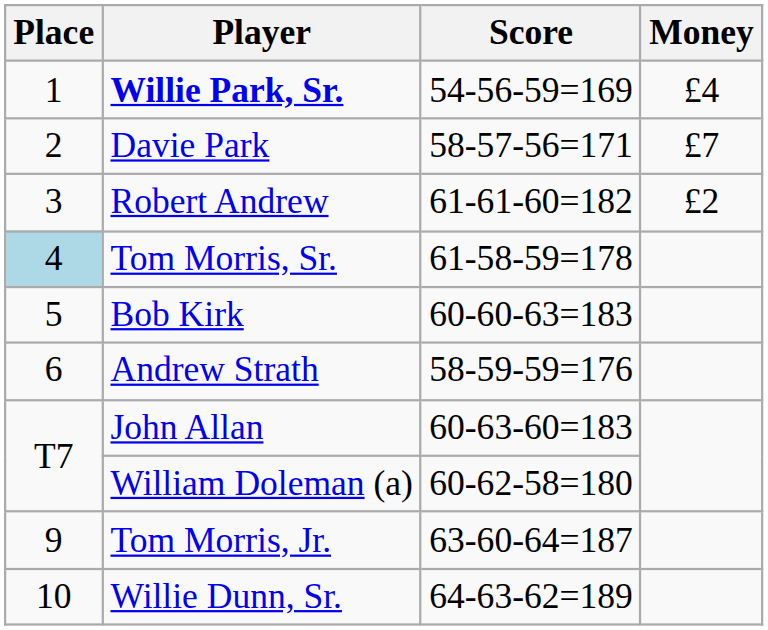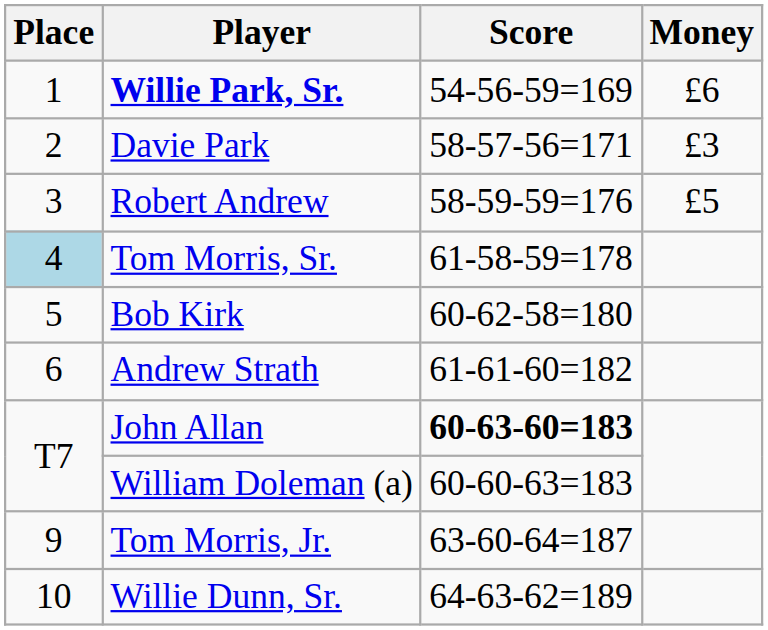 <table class=wikitable>
 <tr>
 <th>Place</th>
 <th>Player</th>
 <th>Score</th>
 <th>Money</th>
 </tr>
 <tr>
 <td align=center>1</td>
 <td> <strong><a href='#'>Willie Park, Sr.</a></strong></td>
 <td>54-56-59=169</td>
-<td align=center>£4</td>
+<td align=center>£6</td>
 </tr>
 <tr>
 <td align=center>2</td>
 <td> <a href='#'>Davie Park</a></td>
 <td>58-57-56=171</td>
-<td align=center>£7</td>
+<td align=center>£3</td>
 </tr>
 <tr>
 <td align=center>3</td>
 <td> <a href='#'>Robert Andrew</a></td>
-<td>61-61-60=182</td>
-<td align=center>£2</td>
+<td>58-59-59=176</td>
+<td align=center>£5</td>
 </tr>
 <tr>
 <td align=center style="background: lightblue;">4</td>
 <td> <a href='#'>Tom Morris, Sr.</a></td>
 <td>61-58-59=178</td>
 <td></td>
 </tr>
 <tr>
 <td align=center>5</td>
 <td> <a href='#'>Bob Kirk</a></td>
-<td>60-60-63=183</td>
+<td>60-62-58=180</td>
 <td></td>
 </tr>
 <tr>
 <td align=center>6</td>
 <td> <a href='#'>Andrew Strath</a></td>
-<td>58-59-59=176</td>
+<td>61-61-60=182</td>
 <td></td>
 </tr>
 <tr>
 <td rowspan=2 align=center>T7</td>
 <td> <a href='#'>John Allan</a></td>
-<td>60-63-60=183</td>
+<td><strong>60-63-60=183</strong></td>
 <td rowspan=2 align=center></td>
 </tr>
 <tr>
 <td> <a href='#'>William Doleman</a> (a)</td>
-<td>60-62-58=180</td>
+<td>60-60-63=183</td>
 </tr>
 <tr>
 <td align=center>9</td>
 <td> <a href='#'>Tom Morris, Jr.</a></td>
 <td>63-60-64=187</td>
 <td></td>
 </tr>
 <tr>
 <td align=center>10</td>
 <td> <a href='#'>Willie Dunn, Sr.</a></td>
 <td>64-63-62=189</td>
 <td></td>
 </tr>
 </table>
